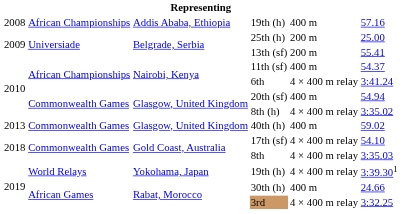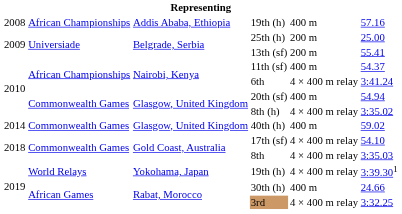 <table>
 <tr>
 <th colspan="6">Representing </th>
 </tr>
 <tr>
 <td>2008</td>
 <td><a href='#'>African Championships</a></td>
 <td><a href='#'>Addis Ababa, Ethiopia</a></td>
 <td>19th (h)</td>
 <td>400 m</td>
 <td><a href='#'>57.16</a></td>
 </tr>
 <tr>
 <td rowspan=2>2009</td>
 <td rowspan=2><a href='#'>Universiade</a></td>
 <td rowspan=2><a href='#'>Belgrade, Serbia</a></td>
 <td>25th (h)</td>
 <td>200 m</td>
 <td><a href='#'>25.00</a></td>
 </tr>
 <tr>
 <td>13th (sf)</td>
 <td>200 m</td>
 <td><a href='#'>55.41</a></td>
 </tr>
 <tr>
 <td rowspan=4>2010</td>
 <td rowspan=2><a href='#'>African Championships</a></td>
 <td rowspan=2><a href='#'>Nairobi, Kenya</a></td>
 <td>11th (sf)</td>
 <td>400 m</td>
 <td><a href='#'>54.37</a></td>
 </tr>
 <tr>
 <td>6th</td>
 <td>4 × 400 m relay</td>
 <td><a href='#'>3:41.24</a></td>
 </tr>
 <tr>
 <td rowspan=2><a href='#'>Commonwealth Games</a></td>
 <td rowspan=2><a href='#'>Glasgow, United Kingdom</a></td>
 <td>20th (sf)</td>
 <td>400 m</td>
 <td><a href='#'>54.94</a></td>
 </tr>
 <tr>
 <td>8th (h)</td>
 <td>4 × 400 m relay</td>
 <td><a href='#'>3:35.02</a></td>
 </tr>
 <tr>
-<td>2013</td>
+<td>2014</td>
 <td><a href='#'>Commonwealth Games</a></td>
 <td><a href='#'>Glasgow, United Kingdom</a></td>
 <td>40th (h)</td>
 <td>400 m</td>
 <td><a href='#'>59.02</a></td>
 </tr>
 <tr>
 <td rowspan=2>2018</td>
 <td rowspan=2><a href='#'>Commonwealth Games</a></td>
 <td rowspan=2><a href='#'>Gold Coast, Australia</a></td>
 <td>17th (sf)</td>
 <td>4 × 400 m relay</td>
 <td><a href='#'>54.10</a></td>
 </tr>
 <tr>
 <td>8th</td>
 <td>4 × 400 m relay</td>
 <td><a href='#'>3:35.03</a></td>
 </tr>
 <tr>
 <td rowspan=3>2019</td>
 <td><a href='#'>World Relays</a></td>
 <td><a href='#'>Yokohama, Japan</a></td>
 <td>19th (h)</td>
 <td>4 × 400 m relay</td>
 <td><a href='#'>3:39.30</a><sup>1</sup></td>
 </tr>
 <tr>
 <td rowspan=2><a href='#'>African Games</a></td>
 <td rowspan=2><a href='#'>Rabat, Morocco</a></td>
 <td>30th (h)</td>
 <td>400 m</td>
 <td><a href='#'>24.66</a></td>
 </tr>
 <tr>
 <td bgcolor=cc9966>3rd</td>
 <td>4 × 400 m relay</td>
 <td><a href='#'>3:32.25</a></td>
 </tr>
 </table>
